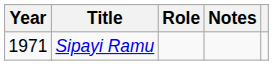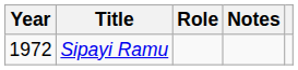 <table class="wikitable">
 <tr>
 <th>Year</th>
 <th>Title</th>
 <th>Role</th>
 <th>Notes</th>
 <th></th>
 </tr>
 <tr>
-<td>1971</td>
+<td>1972</td>
 <td><em><a href='#'>Sipayi Ramu</a></em></td>
 <td></td>
 <td></td>
 <td></td>
 </tr>
 </table>
